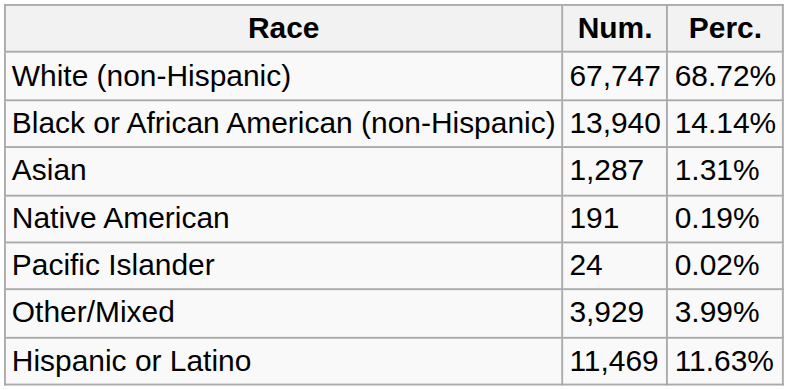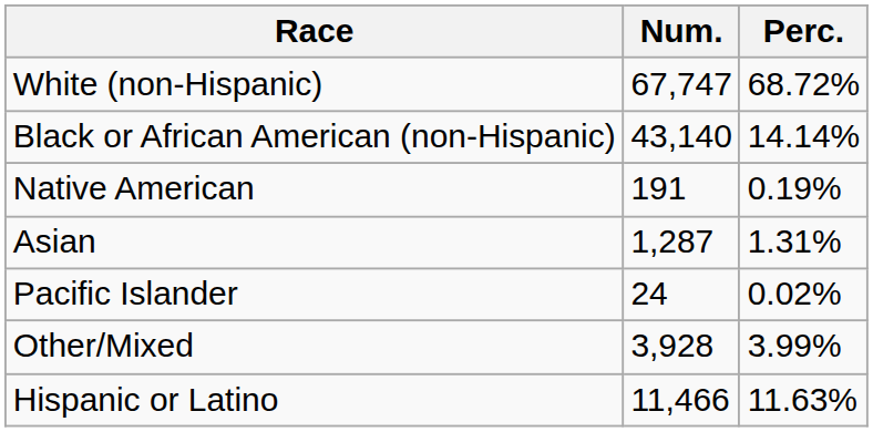 <table class="wikitable">
 <tr>
 <th>Race</th>
 <th>Num.</th>
 <th>Perc.</th>
 </tr>
 <tr>
 <td>White (non-Hispanic)</td>
 <td>67,747</td>
 <td>68.72%</td>
 </tr>
 <tr>
 <td>Black or African American (non-Hispanic)</td>
-<td>13,940</td>
+<td>43,140</td>
 <td>14.14%</td>
+</tr>
+<tr>
+<td>Native American</td>
+<td>191</td>
+<td>0.19%</td>
 </tr>
 <tr>
 <td>Asian</td>
 <td>1,287</td>
 <td>1.31%</td>
-</tr>
-<tr>
-<td>Native American</td>
-<td>191</td>
-<td>0.19%</td>
 </tr>
 <tr>
 <td>Pacific Islander</td>
 <td>24</td>
 <td>0.02%</td>
 </tr>
 <tr>
 <td>Other/Mixed</td>
-<td>3,929</td>
+<td>3,928</td>
 <td>3.99%</td>
 </tr>
 <tr>
 <td>Hispanic or Latino</td>
-<td>11,469</td>
+<td>11,466</td>
 <td>11.63%</td>
 </tr>
 </table>
